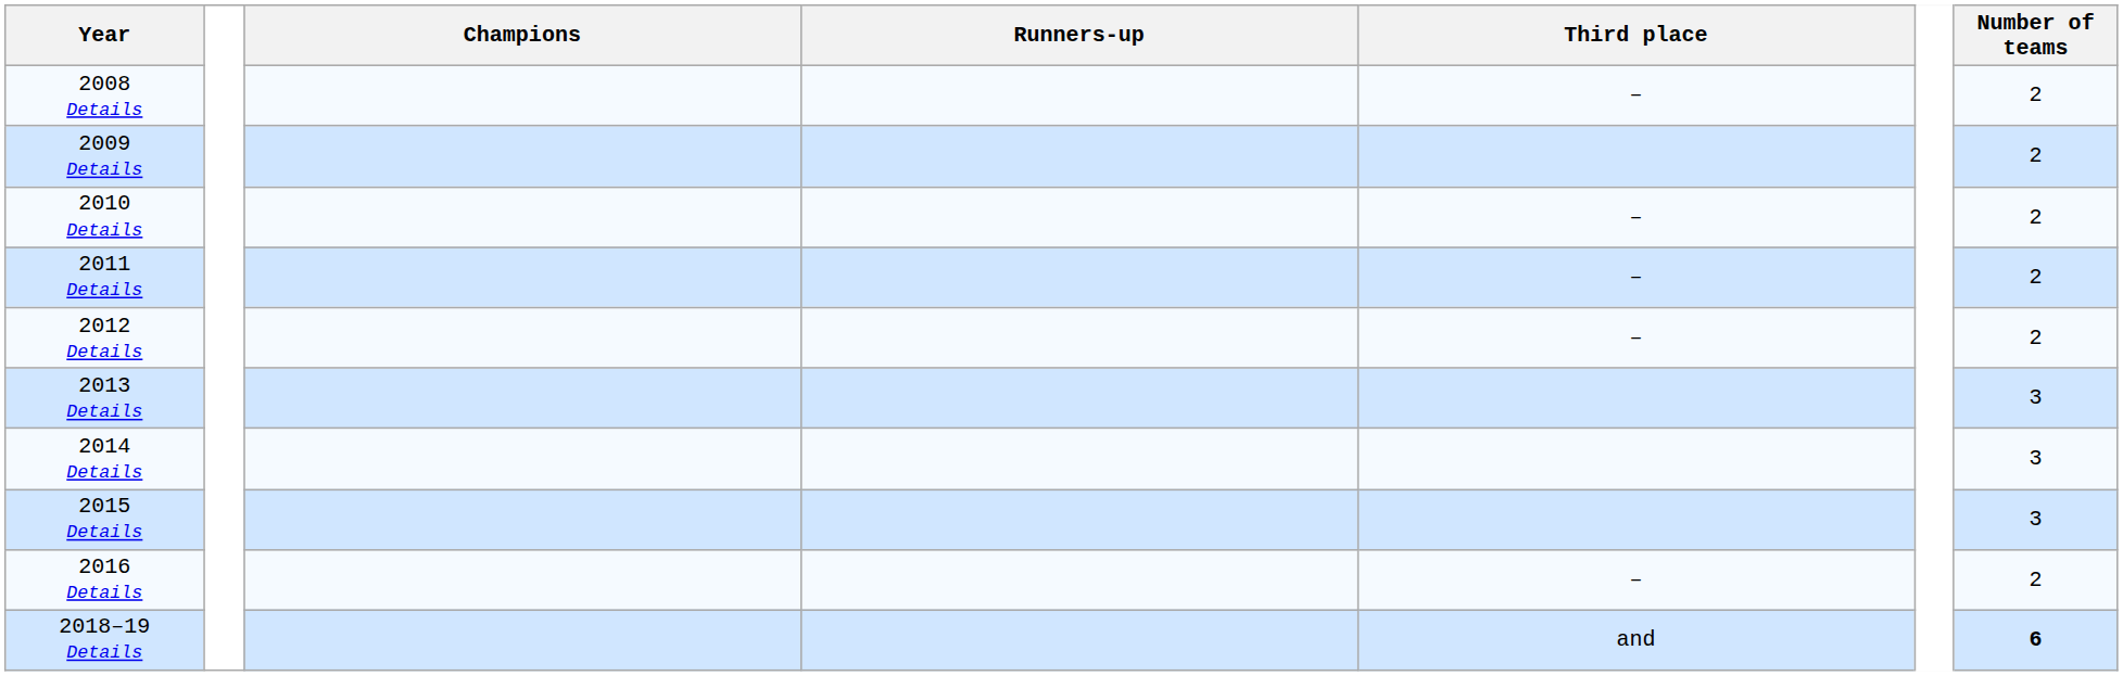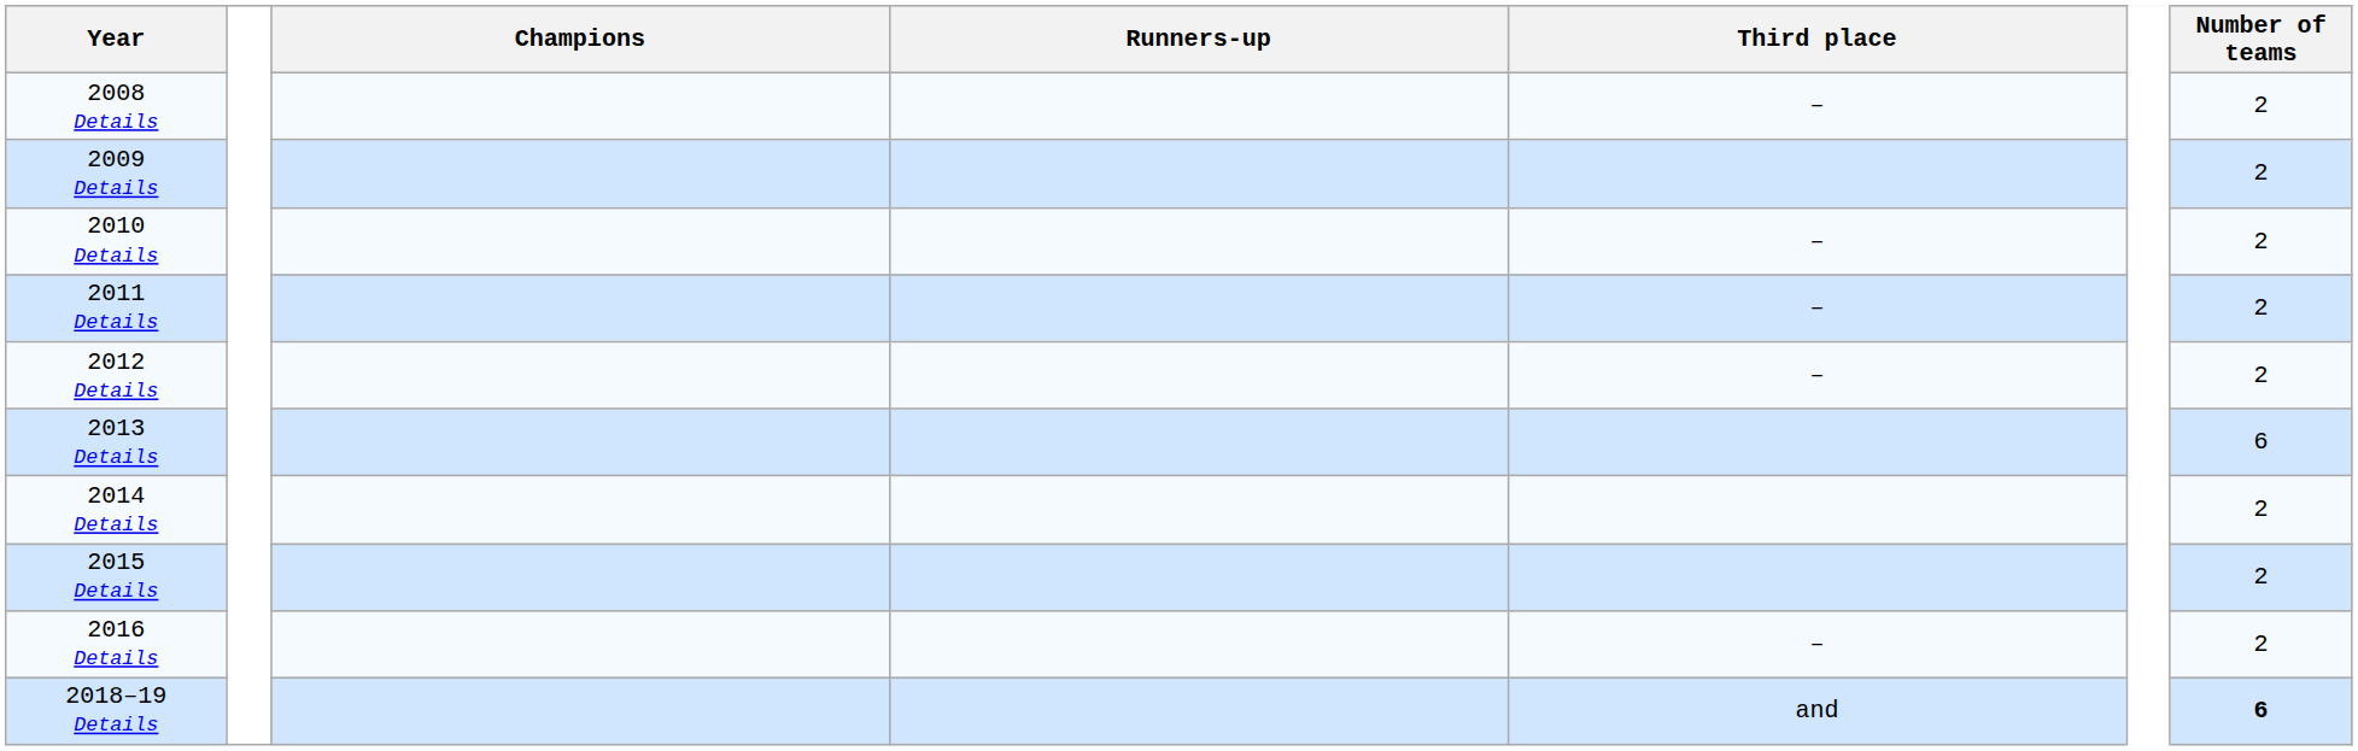 <table class="wikitable" style="text-align:center;width:100%">
 <tr>
 <th colspan=2 width=5%>Year</th>
 <th rowspan="25" style="width:1%;background:#fff"></th>
 <th width=14%>Champions</th>
 <th width=14%>Runners-up</th>
 <th width=14%>Third place</th>
 <td width="1%" rowspan=19 style="background-color:#ffffff;border-top-style:hidden;border-bottom-style:hidden;"></td>
 <th rowspan="1" width="4%">Number of teams</th>
 </tr>
 <tr style="background:#F5FAFF;">
 <td colspan=2>2008<br><small><em><a href='#'>Details</a></em></small></td>
 <td><strong></strong></td>
 <td></td>
 <td>–</td>
 <td>2</td>
 </tr>
 <tr style="background: #D0E6FF;">
 <td colspan=2>2009<br><small><em><a href='#'>Details</a></em></small></td>
 <td><strong></strong></td>
 <td></td>
 <td></td>
 <td>2</td>
 </tr>
 <tr style="background:#F5FAFF;">
 <td colspan=2>2010<br><small><em><a href='#'>Details</a></em></small></td>
 <td><strong></strong></td>
 <td></td>
 <td>–</td>
 <td>2</td>
 </tr>
 <tr style="background: #D0E6FF;">
 <td colspan=2>2011<br><small><em><a href='#'>Details</a></em></small></td>
 <td><strong></strong></td>
 <td></td>
 <td>–</td>
 <td>2</td>
 </tr>
 <tr style="background:#F5FAFF;">
 <td colspan=2>2012<br><small><em><a href='#'>Details</a></em></small></td>
 <td><strong></strong></td>
 <td></td>
 <td>–</td>
 <td>2</td>
 </tr>
 <tr style="background: #D0E6FF;">
 <td colspan=2>2013<br><small><em><a href='#'>Details</a></em></small></td>
 <td><strong></strong></td>
 <td></td>
 <td></td>
-<td>3</td>
+<td>6</td>
 </tr>
 <tr style="background:#F5FAFF;">
 <td colspan=2>2014<br><small><em><a href='#'>Details</a></em></small></td>
 <td><strong></strong></td>
 <td></td>
 <td></td>
-<td>3</td>
+<td>2</td>
 </tr>
 <tr style="background: #D0E6FF;">
 <td colspan=2>2015<br><small><em><a href='#'>Details</a></em></small></td>
 <td><strong></strong></td>
 <td></td>
 <td></td>
-<td>3</td>
+<td>2</td>
 </tr>
 <tr style="background:#F5FAFF;">
 <td colspan=2>2016<br><small><em><a href='#'>Details</a></em></small></td>
 <td><strong></strong></td>
 <td></td>
 <td>–</td>
 <td>2</td>
 </tr>
 <tr style="background: #D0E6FF;">
 <td colspan=2>2018–19<br><small><em><a href='#'>Details</a></em></small></td>
 <td><strong></strong></td>
 <td></td>
 <td> and </td>
 <td><strong>6</strong></td>
 </tr>
 </table>
